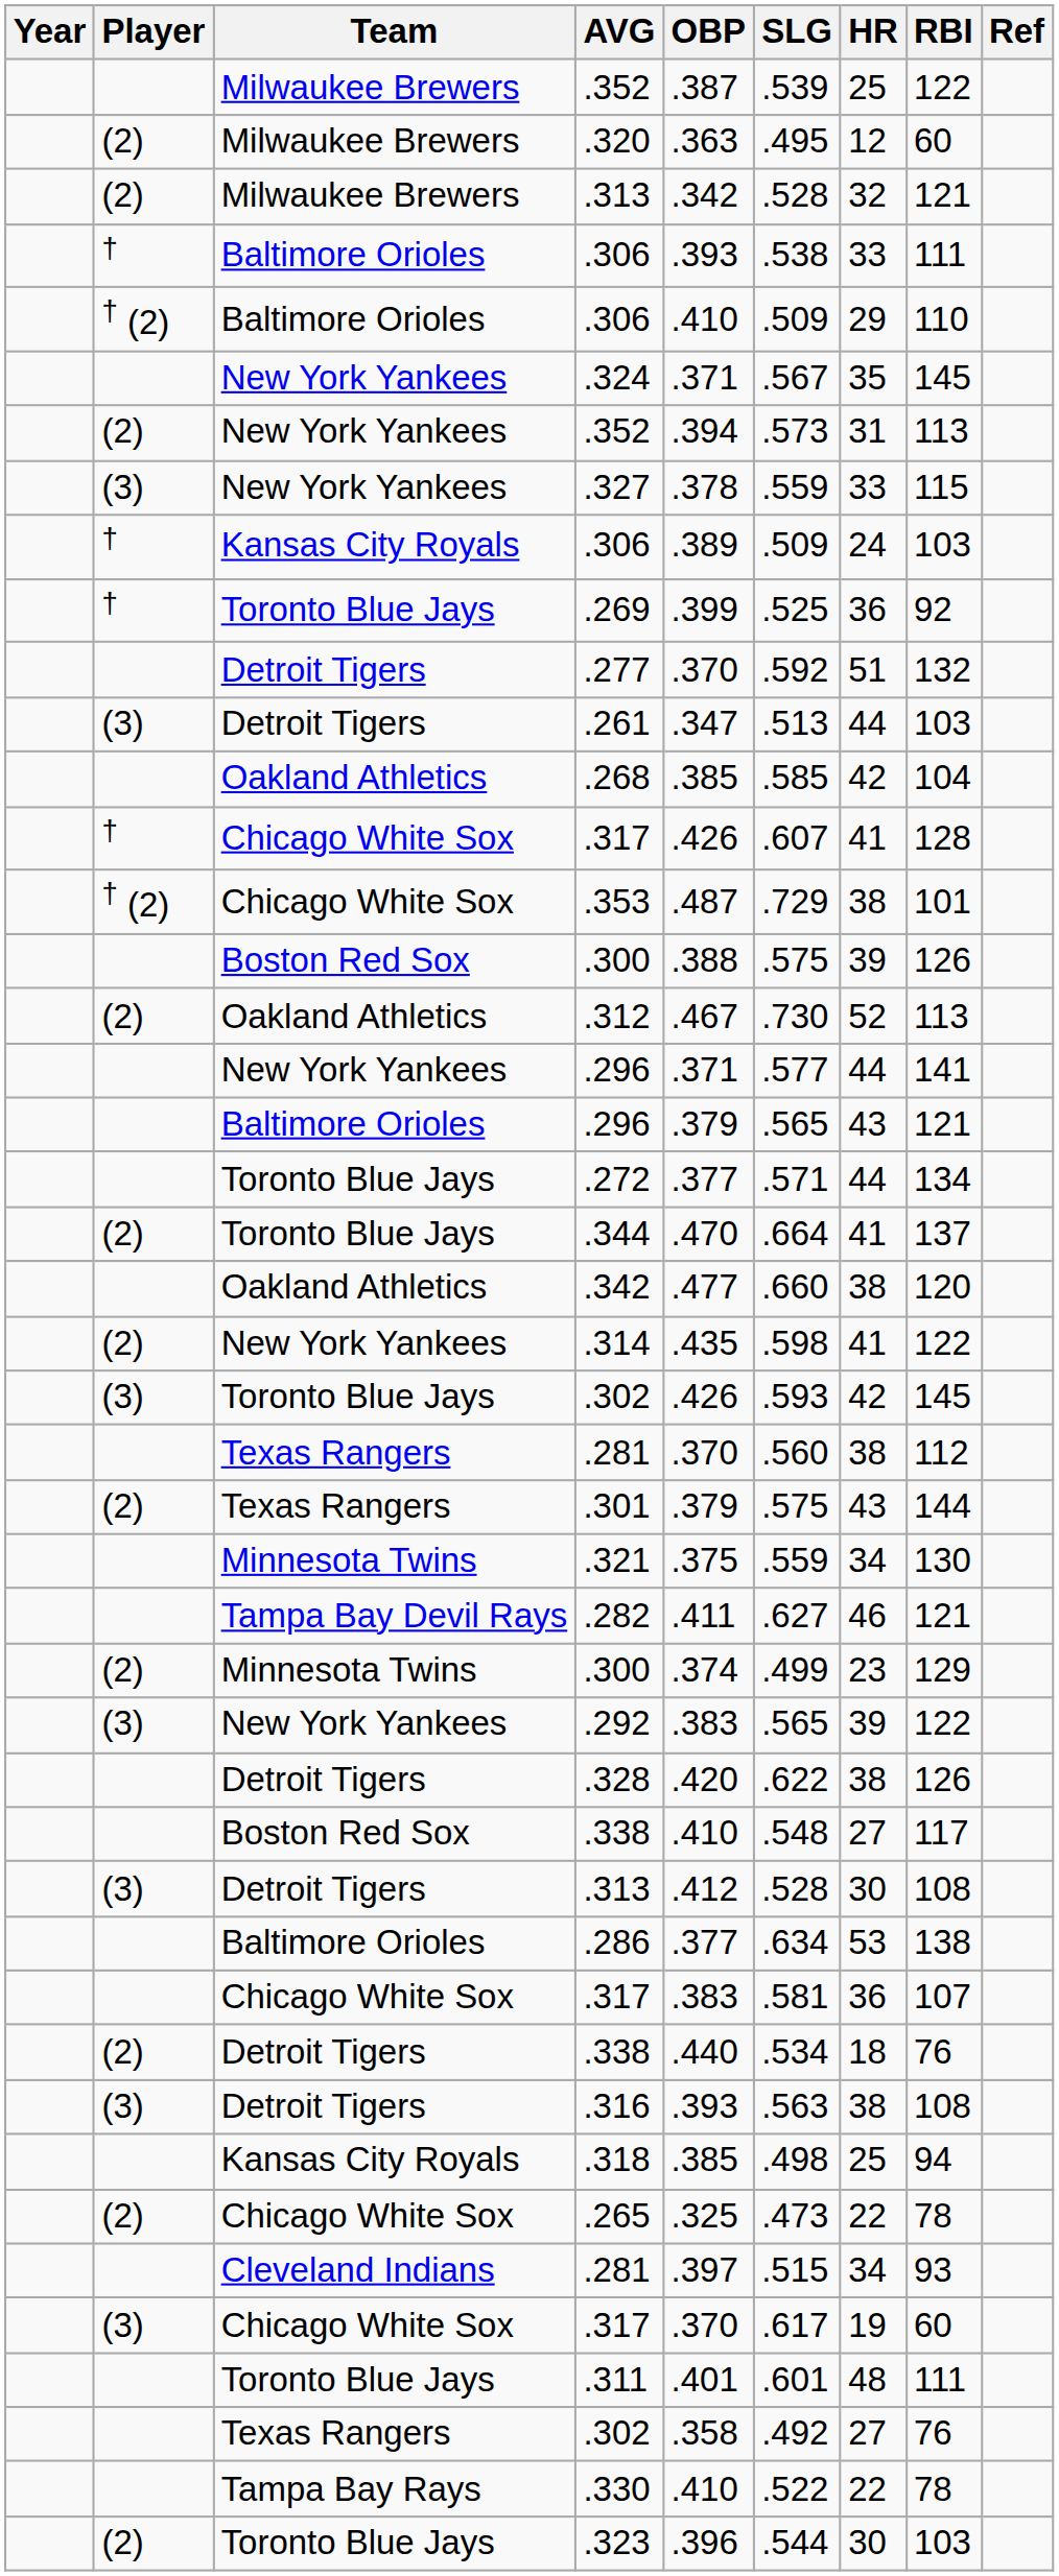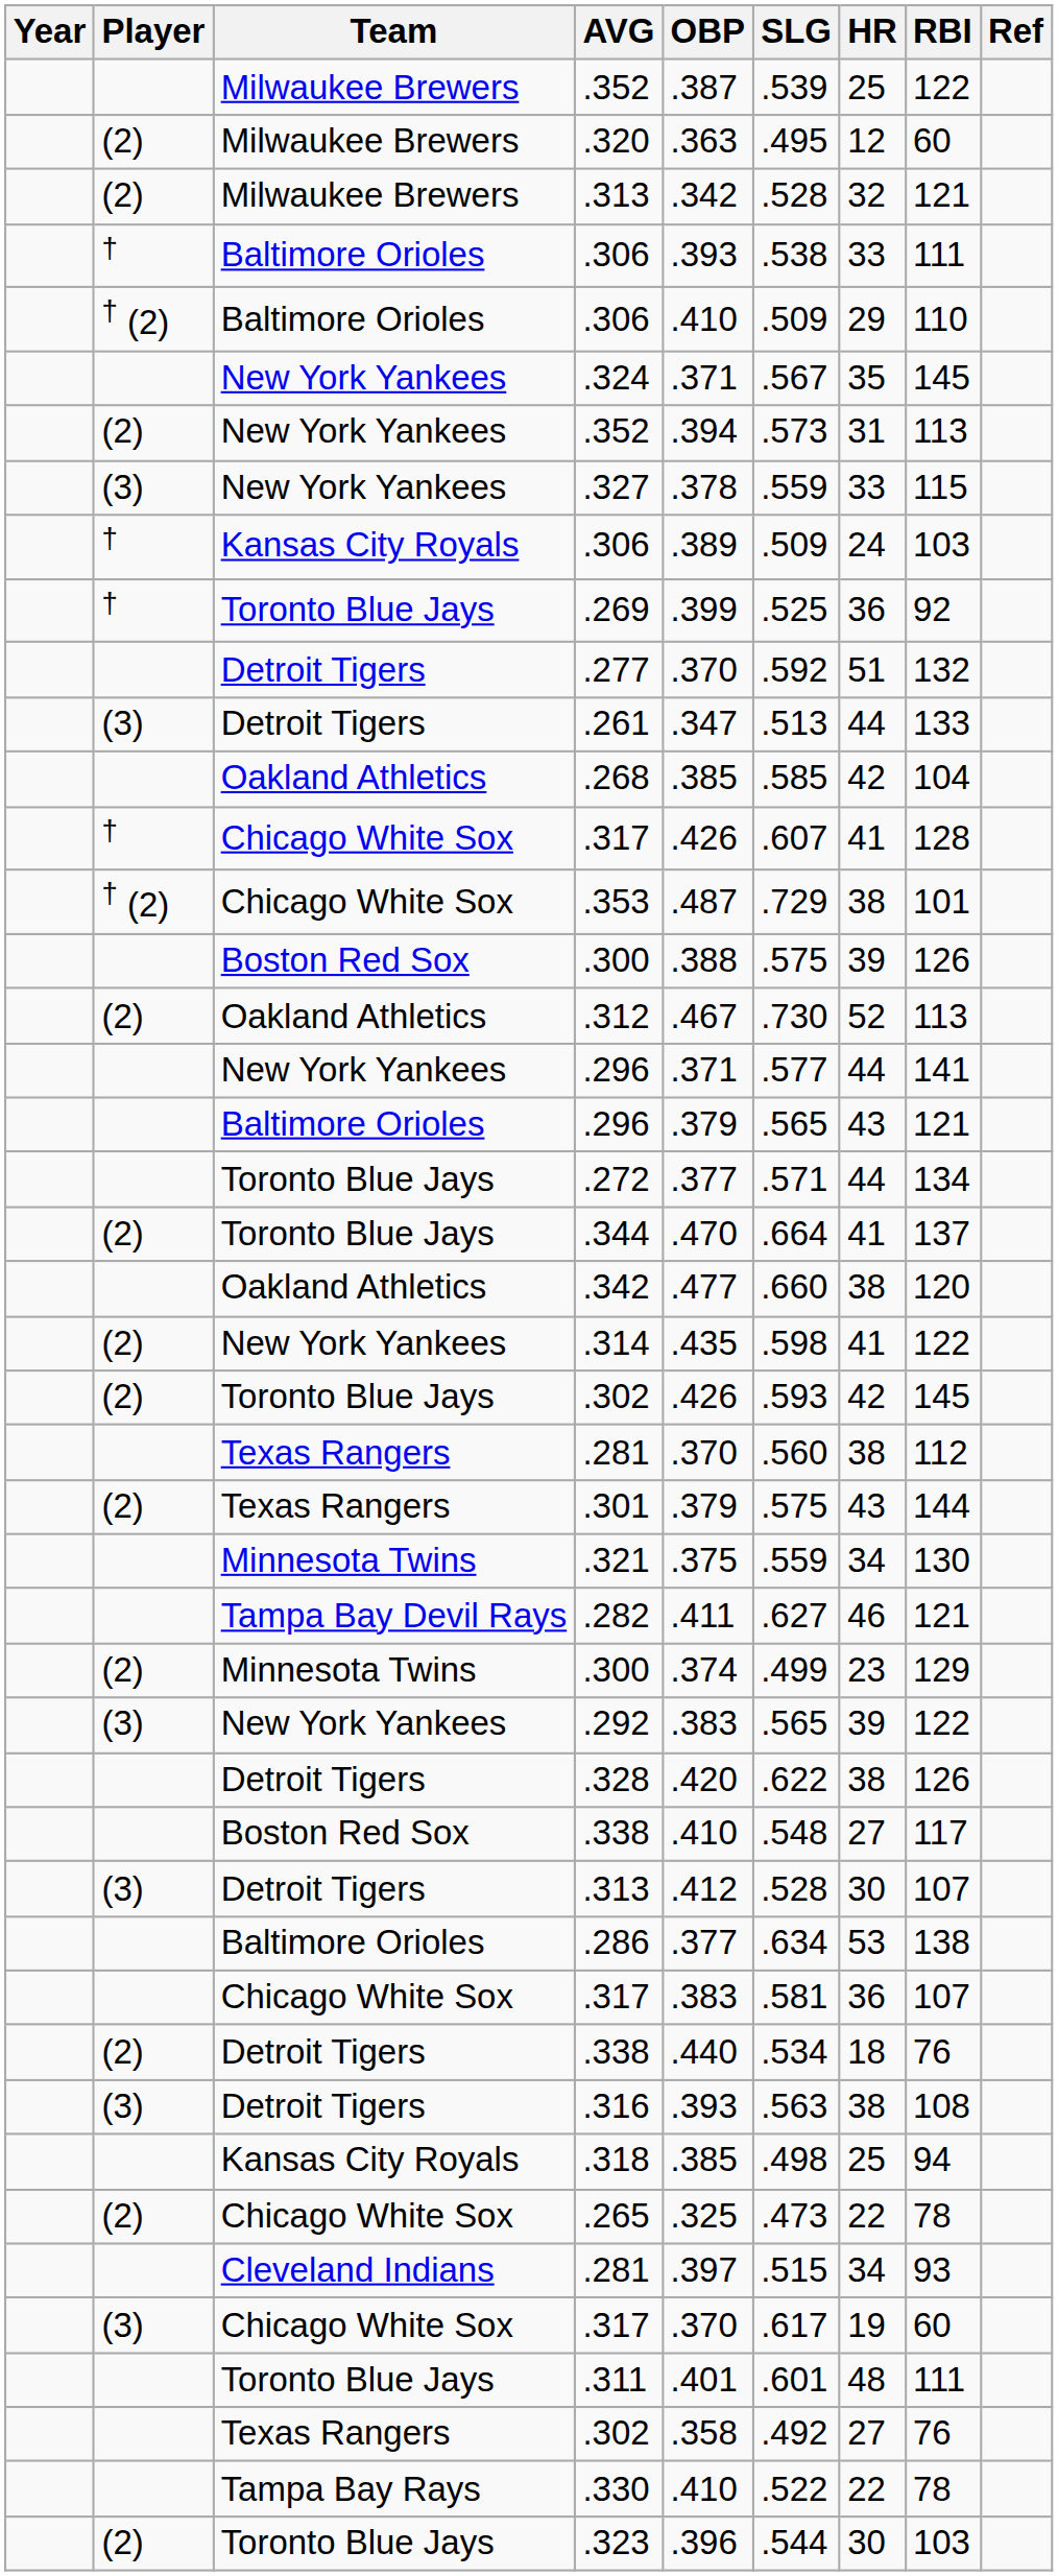 <table class="wikitable sortable" border="1">
 <tr>
 <th>Year</th>
 <th>Player</th>
 <th>Team</th>
 <th>AVG</th>
 <th>OBP</th>
 <th>SLG</th>
 <th>HR</th>
 <th>RBI</th>
 <th class="unsortable">Ref</th>
 </tr>
 <tr>
 <td></td>
 <td></td>
 <td><a href='#'>Milwaukee Brewers</a></td>
 <td>.352</td>
 <td>.387</td>
 <td>.539</td>
 <td>25</td>
 <td>122</td>
 <td></td>
 </tr>
 <tr>
 <td></td>
 <td> (2)</td>
 <td>Milwaukee Brewers</td>
 <td>.320</td>
 <td>.363</td>
 <td>.495</td>
 <td>12</td>
 <td>60</td>
 <td></td>
 </tr>
 <tr>
 <td></td>
 <td> (2)</td>
 <td>Milwaukee Brewers</td>
 <td>.313</td>
 <td>.342</td>
 <td>.528</td>
 <td>32</td>
 <td>121</td>
 <td></td>
 </tr>
 <tr>
 <td></td>
 <td><sup>†</sup></td>
 <td><a href='#'>Baltimore Orioles</a></td>
 <td>.306</td>
 <td>.393</td>
 <td>.538</td>
 <td>33</td>
 <td>111</td>
 <td></td>
 </tr>
 <tr>
 <td></td>
 <td><sup>†</sup> (2)</td>
 <td>Baltimore Orioles</td>
 <td>.306</td>
 <td>.410</td>
 <td>.509</td>
 <td>29</td>
 <td>110</td>
 <td></td>
 </tr>
 <tr>
 <td></td>
 <td></td>
 <td><a href='#'>New York Yankees</a></td>
 <td>.324</td>
 <td>.371</td>
 <td>.567</td>
 <td>35</td>
 <td>145</td>
 <td></td>
 </tr>
 <tr>
 <td></td>
 <td> (2)</td>
 <td>New York Yankees</td>
 <td>.352</td>
 <td>.394</td>
 <td>.573</td>
 <td>31</td>
 <td>113</td>
 <td></td>
 </tr>
 <tr>
 <td></td>
 <td> (3)</td>
 <td>New York Yankees</td>
 <td>.327</td>
 <td>.378</td>
 <td>.559</td>
 <td>33</td>
 <td>115</td>
 <td></td>
 </tr>
 <tr>
 <td></td>
 <td><sup>†</sup></td>
 <td><a href='#'>Kansas City Royals</a></td>
 <td>.306</td>
 <td>.389</td>
 <td>.509</td>
 <td>24</td>
 <td>103</td>
 <td></td>
 </tr>
 <tr>
 <td></td>
 <td><sup>†</sup></td>
 <td><a href='#'>Toronto Blue Jays</a></td>
 <td>.269</td>
 <td>.399</td>
 <td>.525</td>
 <td>36</td>
 <td>92</td>
 <td></td>
 </tr>
 <tr>
 <td></td>
 <td></td>
 <td><a href='#'>Detroit Tigers</a></td>
 <td>.277</td>
 <td>.370</td>
 <td>.592</td>
 <td>51</td>
 <td>132</td>
 <td></td>
 </tr>
 <tr>
 <td></td>
 <td> (3)</td>
 <td>Detroit Tigers</td>
 <td>.261</td>
 <td>.347</td>
 <td>.513</td>
 <td>44</td>
-<td>103</td>
+<td>133</td>
 <td></td>
 </tr>
 <tr>
 <td></td>
 <td></td>
 <td><a href='#'>Oakland Athletics</a></td>
 <td>.268</td>
 <td>.385</td>
 <td>.585</td>
 <td>42</td>
 <td>104</td>
 <td></td>
 </tr>
 <tr>
 <td></td>
 <td><sup>†</sup></td>
 <td><a href='#'>Chicago White Sox</a></td>
 <td>.317</td>
 <td>.426</td>
 <td>.607</td>
 <td>41</td>
 <td>128</td>
 <td></td>
 </tr>
 <tr>
 <td></td>
 <td><sup>†</sup> (2)</td>
 <td>Chicago White Sox</td>
 <td>.353</td>
 <td>.487</td>
 <td>.729</td>
 <td>38</td>
 <td>101</td>
 <td></td>
 </tr>
 <tr>
 <td></td>
 <td></td>
 <td><a href='#'>Boston Red Sox</a></td>
 <td>.300</td>
 <td>.388</td>
 <td>.575</td>
 <td>39</td>
 <td>126</td>
 <td></td>
 </tr>
 <tr>
 <td></td>
 <td> (2)</td>
 <td>Oakland Athletics</td>
 <td>.312</td>
 <td>.467</td>
 <td>.730</td>
 <td>52</td>
 <td>113</td>
 <td></td>
 </tr>
 <tr>
 <td></td>
 <td></td>
 <td>New York Yankees</td>
 <td>.296</td>
 <td>.371</td>
 <td>.577</td>
 <td>44</td>
 <td>141</td>
 <td></td>
 </tr>
 <tr>
 <td></td>
 <td></td>
 <td><a href='#'>Baltimore Orioles</a></td>
 <td>.296</td>
 <td>.379</td>
 <td>.565</td>
 <td>43</td>
 <td>121</td>
 <td></td>
 </tr>
 <tr>
 <td></td>
 <td></td>
 <td>Toronto Blue Jays</td>
 <td>.272</td>
 <td>.377</td>
 <td>.571</td>
 <td>44</td>
 <td>134</td>
 <td></td>
 </tr>
 <tr>
 <td></td>
 <td> (2)</td>
 <td>Toronto Blue Jays</td>
 <td>.344</td>
 <td>.470</td>
 <td>.664</td>
 <td>41</td>
 <td>137</td>
 <td></td>
 </tr>
 <tr>
 <td></td>
 <td></td>
 <td>Oakland Athletics</td>
 <td>.342</td>
 <td>.477</td>
 <td>.660</td>
 <td>38</td>
 <td>120</td>
 <td></td>
 </tr>
 <tr>
 <td></td>
 <td> (2)</td>
 <td>New York Yankees</td>
 <td>.314</td>
 <td>.435</td>
 <td>.598</td>
 <td>41</td>
 <td>122</td>
 <td></td>
 </tr>
 <tr>
 <td></td>
-<td> (3)</td>
+<td> (2)</td>
 <td>Toronto Blue Jays</td>
 <td>.302</td>
 <td>.426</td>
 <td>.593</td>
 <td>42</td>
 <td>145</td>
 <td></td>
 </tr>
 <tr>
 <td></td>
 <td></td>
 <td><a href='#'>Texas Rangers</a></td>
 <td>.281</td>
 <td>.370</td>
 <td>.560</td>
 <td>38</td>
 <td>112</td>
 <td></td>
 </tr>
 <tr>
 <td></td>
 <td> (2)</td>
 <td>Texas Rangers</td>
 <td>.301</td>
 <td>.379</td>
 <td>.575</td>
 <td>43</td>
 <td>144</td>
 <td></td>
 </tr>
 <tr>
 <td></td>
 <td></td>
 <td><a href='#'>Minnesota Twins</a></td>
 <td>.321</td>
 <td>.375</td>
 <td>.559</td>
 <td>34</td>
 <td>130</td>
 <td></td>
 </tr>
 <tr>
 <td></td>
 <td></td>
 <td><a href='#'>Tampa Bay Devil Rays</a></td>
 <td>.282</td>
 <td>.411</td>
 <td>.627</td>
 <td>46</td>
 <td>121</td>
 <td></td>
 </tr>
 <tr>
 <td></td>
 <td> (2)</td>
 <td>Minnesota Twins</td>
 <td>.300</td>
 <td>.374</td>
 <td>.499</td>
 <td>23</td>
 <td>129</td>
 <td></td>
 </tr>
 <tr>
 <td></td>
 <td> (3)</td>
 <td>New York Yankees</td>
 <td>.292</td>
 <td>.383</td>
 <td>.565</td>
 <td>39</td>
 <td>122</td>
 <td></td>
 </tr>
 <tr>
 <td></td>
 <td></td>
 <td>Detroit Tigers</td>
 <td>.328</td>
 <td>.420</td>
 <td>.622</td>
 <td>38</td>
 <td>126</td>
 <td></td>
 </tr>
 <tr>
 <td></td>
 <td></td>
 <td>Boston Red Sox</td>
 <td>.338</td>
 <td>.410</td>
 <td>.548</td>
 <td>27</td>
 <td>117</td>
 <td></td>
 </tr>
 <tr>
 <td></td>
 <td> (3)</td>
 <td>Detroit Tigers</td>
 <td>.313</td>
 <td>.412</td>
 <td>.528</td>
 <td>30</td>
-<td>108</td>
+<td>107</td>
 <td></td>
 </tr>
 <tr>
 <td></td>
 <td></td>
 <td>Baltimore Orioles</td>
 <td>.286</td>
 <td>.377</td>
 <td>.634</td>
 <td>53</td>
 <td>138</td>
 <td></td>
 </tr>
 <tr>
 <td></td>
 <td></td>
 <td>Chicago White Sox</td>
 <td>.317</td>
 <td>.383</td>
 <td>.581</td>
 <td>36</td>
 <td>107</td>
 <td></td>
 </tr>
 <tr>
 <td></td>
 <td> (2)</td>
 <td>Detroit Tigers</td>
 <td>.338</td>
 <td>.440</td>
 <td>.534</td>
 <td>18</td>
 <td>76</td>
 <td></td>
 </tr>
 <tr>
 <td></td>
 <td> (3)</td>
 <td>Detroit Tigers</td>
 <td>.316</td>
 <td>.393</td>
 <td>.563</td>
 <td>38</td>
 <td>108</td>
 <td></td>
 </tr>
 <tr>
 <td></td>
 <td></td>
 <td>Kansas City Royals</td>
 <td>.318</td>
 <td>.385</td>
 <td>.498</td>
 <td>25</td>
 <td>94</td>
 <td></td>
 </tr>
 <tr>
 <td></td>
 <td> (2)</td>
 <td>Chicago White Sox</td>
 <td>.265</td>
 <td>.325</td>
 <td>.473</td>
 <td>22</td>
 <td>78</td>
 <td></td>
 </tr>
 <tr>
 <td></td>
 <td></td>
 <td><a href='#'>Cleveland Indians</a></td>
 <td>.281</td>
 <td>.397</td>
 <td>.515</td>
 <td>34</td>
 <td>93</td>
 <td></td>
 </tr>
 <tr>
 <td></td>
 <td> (3)</td>
 <td>Chicago White Sox</td>
 <td>.317</td>
 <td>.370</td>
 <td>.617</td>
 <td>19</td>
 <td>60</td>
 <td></td>
 </tr>
 <tr>
 <td></td>
 <td></td>
 <td>Toronto Blue Jays</td>
 <td>.311</td>
 <td>.401</td>
 <td>.601</td>
 <td>48</td>
 <td>111</td>
 <td></td>
 </tr>
 <tr>
 <td></td>
 <td></td>
 <td>Texas Rangers</td>
 <td>.302</td>
 <td>.358</td>
 <td>.492</td>
 <td>27</td>
 <td>76</td>
 <td></td>
 </tr>
 <tr>
 <td></td>
 <td></td>
 <td>Tampa Bay Rays</td>
 <td>.330</td>
 <td>.410</td>
 <td>.522</td>
 <td>22</td>
 <td>78</td>
 <td></td>
 </tr>
 <tr>
 <td></td>
 <td> (2)</td>
 <td>Toronto Blue Jays</td>
 <td>.323</td>
 <td>.396</td>
 <td>.544</td>
 <td>30</td>
 <td>103</td>
 <td></td>
 </tr>
 </table>
